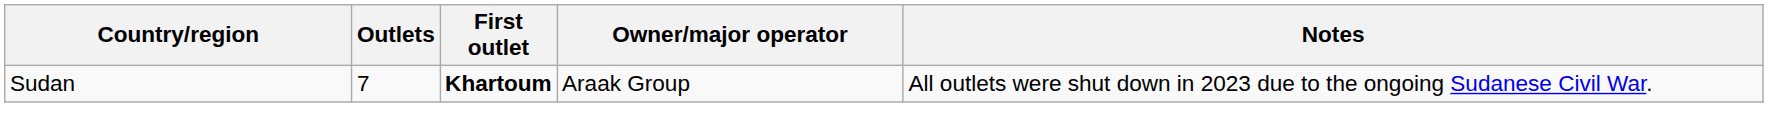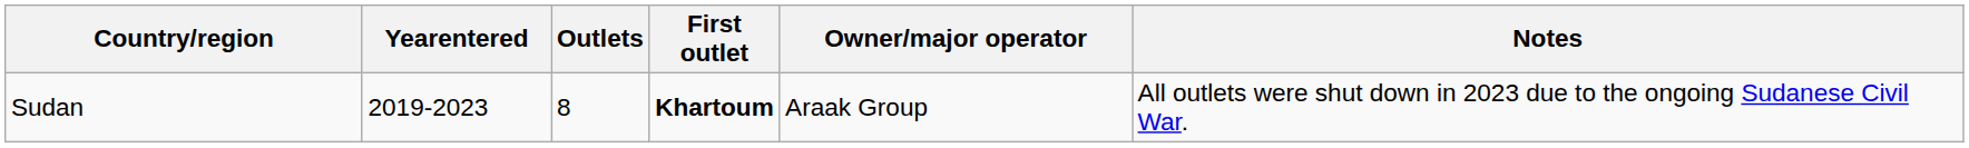 <table class="wikitable sortable">
 <tr>
 <th style="width:20%">Country/region</th>
+<th style="width:10%">Yearentered</th>
 <th>Outlets</th>
 <th>First outlet</th>
 <th style="width:20%">Owner/major operator</th>
 <th style="width:50%">Notes</th>
 </tr>
 <tr>
 <td>Sudan</td>
-<td>7</td>
+<td>2019-2023</td>
+<td>8</td>
 <td><strong>Khartoum</strong></td>
 <td>Araak Group</td>
 <td>All outlets were shut down in 2023 due to the ongoing <a href='#'>Sudanese Civil War</a>.</td>
 </tr>
 </table>
